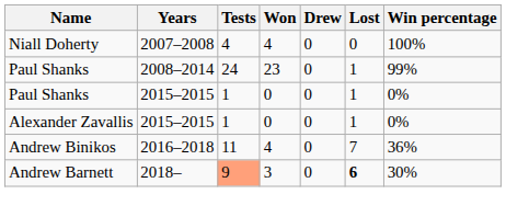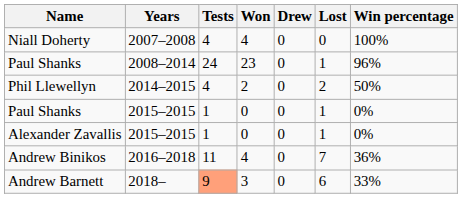 <table class="sortable wikitable">
 <tr>
 <th>Name</th>
 <th>Years</th>
 <th>Tests</th>
 <th>Won</th>
 <th>Drew</th>
 <th>Lost</th>
 <th>Win percentage</th>
 </tr>
 <tr>
 <td>Niall Doherty</td>
 <td>2007–2008</td>
 <td>4</td>
 <td>4</td>
 <td>0</td>
 <td>0</td>
 <td>100%</td>
 </tr>
 <tr>
 <td>Paul Shanks</td>
 <td>2008–2014</td>
 <td>24</td>
 <td>23</td>
 <td>0</td>
 <td>1</td>
-<td>99%</td>
+<td>96%</td>
+</tr>
+<tr>
+<td>Phil Llewellyn</td>
+<td>2014–2015</td>
+<td>4</td>
+<td>2</td>
+<td>0</td>
+<td>2</td>
+<td>50%</td>
 </tr>
 <tr>
 <td>Paul Shanks</td>
 <td>2015–2015</td>
 <td>1</td>
 <td>0</td>
 <td>0</td>
 <td>1</td>
 <td>0%</td>
 </tr>
 <tr>
 <td>Alexander Zavallis</td>
 <td>2015–2015</td>
 <td>1</td>
 <td>0</td>
 <td>0</td>
 <td>1</td>
 <td>0%</td>
 </tr>
 <tr>
 <td>Andrew Binikos</td>
 <td>2016–2018</td>
 <td>11</td>
 <td>4</td>
 <td>0</td>
 <td>7</td>
 <td>36%</td>
 </tr>
 <tr>
 <td>Andrew Barnett</td>
 <td>2018–</td>
 <td style="background: lightsalmon;">9</td>
 <td>3</td>
 <td>0</td>
-<td><strong>6</strong></td>
-<td>30%</td>
+<td>6</td>
+<td>33%</td>
 </tr>
 </table>
